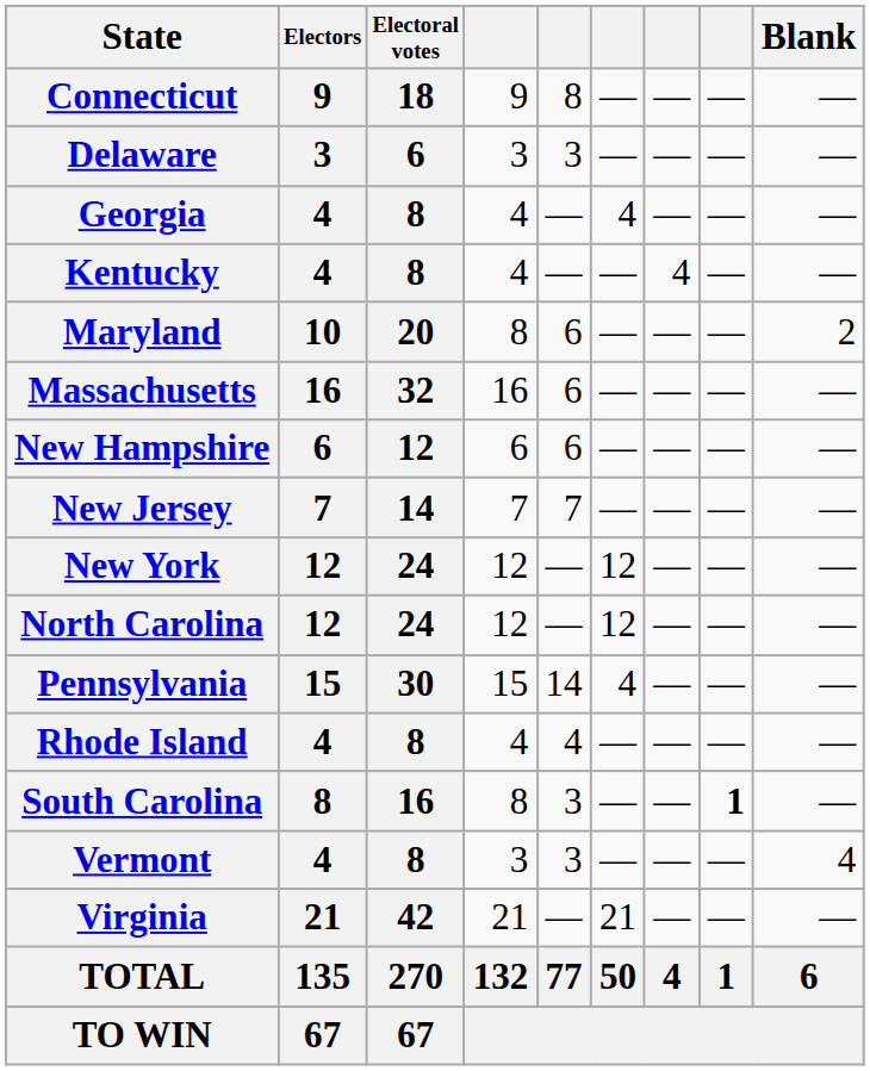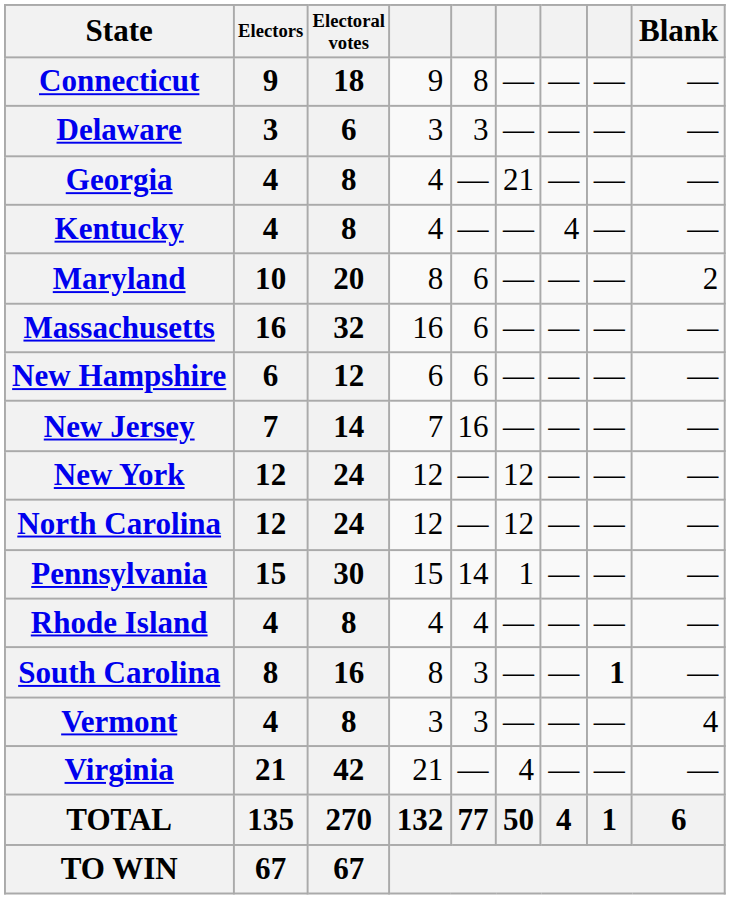 <table class="wikitable sortable" style="text-align:right">
 <tr>
 <th>State</th>
 <th style="font-size: 60%">Electors</th>
 <th style="font-size: 60%">Electoral<br>votes</th>
 <th></th>
 <th></th>
 <th></th>
 <th></th>
 <th></th>
 <th>Blank</th>
 </tr>
 <tr>
 <th><a href='#'>Connecticut</a></th>
 <th>9</th>
 <th>18</th>
 <td>9</td>
 <td>8</td>
 <td>—</td>
 <td>—</td>
 <td>—</td>
 <td>—</td>
 </tr>
 <tr>
 <th><a href='#'>Delaware</a></th>
 <th>3</th>
 <th>6</th>
 <td>3</td>
 <td>3</td>
 <td>—</td>
 <td>—</td>
 <td>—</td>
 <td>—</td>
 </tr>
 <tr>
 <th><a href='#'>Georgia</a></th>
 <th>4</th>
 <th>8</th>
 <td>4</td>
 <td>—</td>
-<td>4</td>
+<td>21</td>
 <td>—</td>
 <td>—</td>
 <td>—</td>
 </tr>
 <tr>
 <th><a href='#'>Kentucky</a></th>
 <th>4</th>
 <th>8</th>
 <td>4</td>
 <td>—</td>
 <td>—</td>
 <td>4</td>
 <td>—</td>
 <td>—</td>
 </tr>
 <tr>
 <th><a href='#'>Maryland</a></th>
 <th>10</th>
 <th>20</th>
 <td>8</td>
 <td>6</td>
 <td>—</td>
 <td>—</td>
 <td>—</td>
 <td>2</td>
 </tr>
 <tr>
 <th><a href='#'>Massachusetts</a></th>
 <th>16</th>
 <th>32</th>
 <td>16</td>
 <td>6</td>
 <td>—</td>
 <td>—</td>
 <td>—</td>
 <td>—</td>
 </tr>
 <tr>
 <th><a href='#'>New Hampshire</a></th>
 <th>6</th>
 <th>12</th>
 <td>6</td>
 <td>6</td>
 <td>—</td>
 <td>—</td>
 <td>—</td>
 <td>—</td>
 </tr>
 <tr>
 <th><a href='#'>New Jersey</a></th>
 <th>7</th>
 <th>14</th>
 <td>7</td>
-<td>7</td>
+<td>16</td>
 <td>—</td>
 <td>—</td>
 <td>—</td>
 <td>—</td>
 </tr>
 <tr>
 <th><a href='#'>New York</a></th>
 <th>12</th>
 <th>24</th>
 <td>12</td>
 <td>—</td>
 <td>12</td>
 <td>—</td>
 <td>—</td>
 <td>—</td>
 </tr>
 <tr>
 <th><a href='#'>North Carolina</a></th>
 <th>12</th>
 <th>24</th>
 <td>12</td>
 <td>—</td>
 <td>12</td>
 <td>—</td>
 <td>—</td>
 <td>—</td>
 </tr>
 <tr>
 <th><a href='#'>Pennsylvania</a></th>
 <th>15</th>
 <th>30</th>
 <td>15</td>
 <td>14</td>
-<td>4</td>
+<td>1</td>
 <td>—</td>
 <td>—</td>
 <td>—</td>
 </tr>
 <tr>
 <th><a href='#'>Rhode Island</a></th>
 <th>4</th>
 <th>8</th>
 <td>4</td>
 <td>4</td>
 <td>—</td>
 <td>—</td>
 <td>—</td>
 <td>—</td>
 </tr>
 <tr>
 <th><a href='#'>South Carolina</a></th>
 <th>8</th>
 <th>16</th>
 <td>8</td>
 <td>3</td>
 <td>—</td>
 <td>—</td>
 <td><strong>1</strong></td>
 <td>—</td>
 </tr>
 <tr>
 <th><a href='#'>Vermont</a></th>
 <th>4</th>
 <th>8</th>
 <td>3</td>
 <td>3</td>
 <td>—</td>
 <td>—</td>
 <td>—</td>
 <td>4</td>
 </tr>
 <tr>
 <th><a href='#'>Virginia</a></th>
 <th>21</th>
 <th>42</th>
 <td>21</td>
 <td>—</td>
-<td>21</td>
+<td>4</td>
 <td>—</td>
 <td>—</td>
 <td>—</td>
 </tr>
 <tr>
 <th>TOTAL</th>
 <th>135</th>
 <th>270</th>
 <th>132</th>
 <th>77</th>
 <th>50</th>
 <th>4</th>
 <th>1</th>
 <th>6</th>
 </tr>
 <tr>
 <th>TO WIN</th>
 <th>67</th>
 <th>67</th>
 <th colspan=6></th>
 </tr>
 </table>
